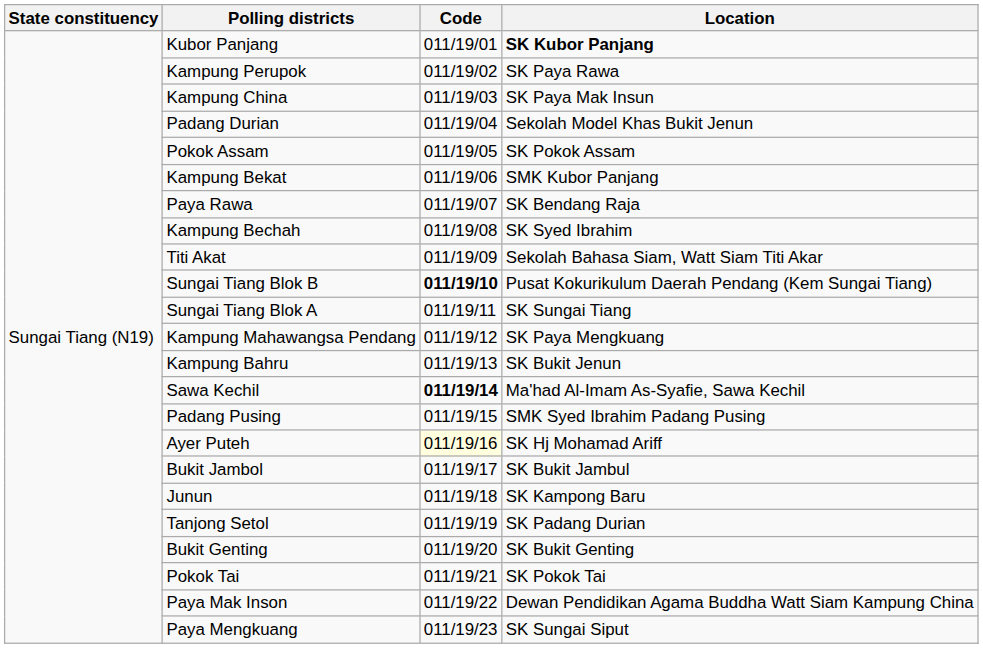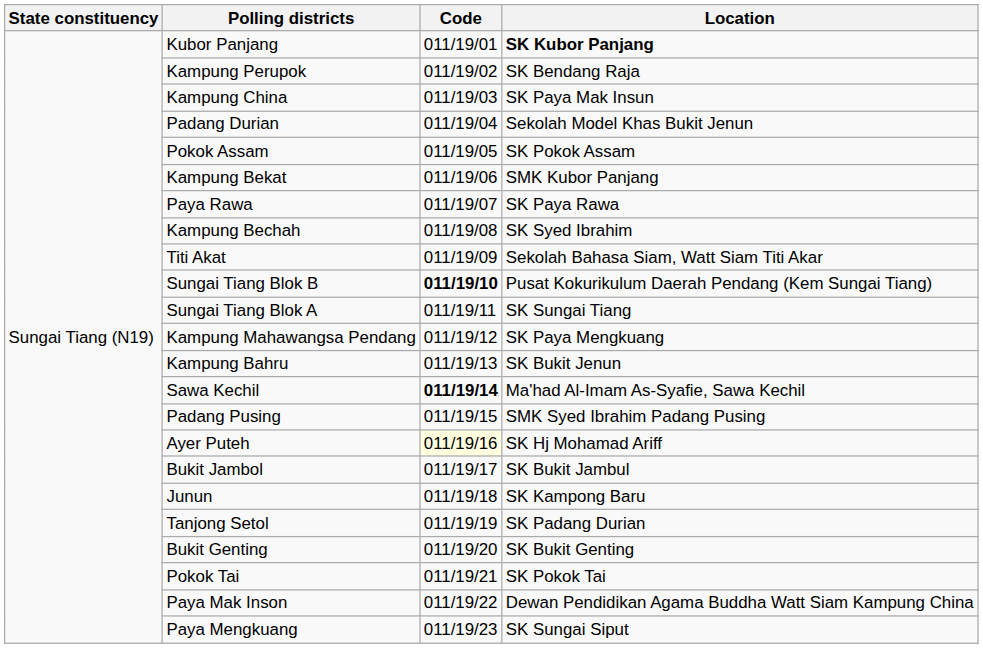 <table class="wikitable sortable mw-collapsible" style="white-space:nowrap;font-size:85%">
 <tr>
 <th>State constituency</th>
 <th>Polling districts</th>
 <th>Code</th>
 <th>Location</th>
 </tr>
 <tr>
 <td rowspan="23">Sungai Tiang (N19)</td>
 <td>Kubor Panjang</td>
 <td>011/19/01</td>
 <td><strong>SK Kubor Panjang</strong></td>
 </tr>
 <tr>
 <td>Kampung Perupok</td>
 <td>011/19/02</td>
-<td>SK Paya Rawa</td>
+<td>SK Bendang Raja</td>
 </tr>
 <tr>
 <td>Kampung China</td>
 <td>011/19/03</td>
 <td>SK Paya Mak Insun</td>
 </tr>
 <tr>
 <td>Padang Durian</td>
 <td>011/19/04</td>
 <td>Sekolah Model Khas Bukit Jenun</td>
 </tr>
 <tr>
 <td>Pokok Assam</td>
 <td>011/19/05</td>
 <td>SK Pokok Assam</td>
 </tr>
 <tr>
 <td>Kampung Bekat</td>
 <td>011/19/06</td>
 <td>SMK Kubor Panjang</td>
 </tr>
 <tr>
 <td>Paya Rawa</td>
 <td>011/19/07</td>
-<td>SK Bendang Raja</td>
+<td>SK Paya Rawa</td>
 </tr>
 <tr>
 <td>Kampung Bechah</td>
 <td>011/19/08</td>
 <td>SK Syed Ibrahim</td>
 </tr>
 <tr>
 <td>Titi Akat</td>
 <td>011/19/09</td>
 <td>Sekolah Bahasa Siam, Watt Siam Titi Akar</td>
 </tr>
 <tr>
 <td>Sungai Tiang Blok B</td>
 <td><strong>011/19/10</strong></td>
 <td>Pusat Kokurikulum Daerah Pendang (Kem Sungai Tiang)</td>
 </tr>
 <tr>
 <td>Sungai Tiang Blok A</td>
 <td>011/19/11</td>
 <td>SK Sungai Tiang</td>
 </tr>
 <tr>
 <td>Kampung Mahawangsa Pendang</td>
 <td>011/19/12</td>
 <td>SK Paya Mengkuang</td>
 </tr>
 <tr>
 <td>Kampung Bahru</td>
 <td>011/19/13</td>
 <td>SK Bukit Jenun</td>
 </tr>
 <tr>
 <td>Sawa Kechil</td>
 <td><strong>011/19/14</strong></td>
 <td>Ma'had Al-Imam As-Syafie, Sawa Kechil</td>
 </tr>
 <tr>
 <td>Padang Pusing</td>
 <td>011/19/15</td>
 <td>SMK Syed Ibrahim Padang Pusing</td>
 </tr>
 <tr>
 <td>Ayer Puteh</td>
 <td style="background: lightyellow;">011/19/16</td>
 <td>SK Hj Mohamad Ariff</td>
 </tr>
 <tr>
 <td>Bukit Jambol</td>
 <td>011/19/17</td>
 <td>SK Bukit Jambul</td>
 </tr>
 <tr>
 <td>Junun</td>
 <td>011/19/18</td>
 <td>SK Kampong Baru</td>
 </tr>
 <tr>
 <td>Tanjong Setol</td>
 <td>011/19/19</td>
 <td>SK Padang Durian</td>
 </tr>
 <tr>
 <td>Bukit Genting</td>
 <td>011/19/20</td>
 <td>SK Bukit Genting</td>
 </tr>
 <tr>
 <td>Pokok Tai</td>
 <td>011/19/21</td>
 <td>SK Pokok Tai</td>
 </tr>
 <tr>
 <td>Paya Mak Inson</td>
 <td>011/19/22</td>
 <td>Dewan Pendidikan Agama Buddha Watt Siam Kampung China</td>
 </tr>
 <tr>
 <td>Paya Mengkuang</td>
 <td>011/19/23</td>
 <td>SK Sungai Siput</td>
 </tr>
 </table>
